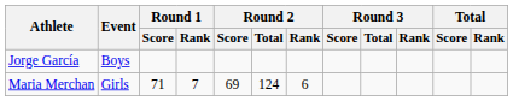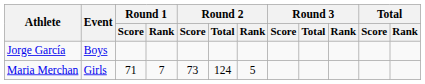 <table class="wikitable" style="font-size:90%">
 <tr>
 <th rowspan="2">Athlete</th>
 <th rowspan="2">Event</th>
 <th colspan="2">Round 1</th>
 <th colspan="3">Round 2</th>
 <th colspan="3">Round 3</th>
 <th colspan="2">Total</th>
 </tr>
 <tr style="font-size:95%">
 <th>Score</th>
 <th>Rank</th>
 <th>Score</th>
 <th>Total</th>
 <th>Rank</th>
 <th>Score</th>
 <th>Total</th>
 <th>Rank</th>
 <th>Score</th>
 <th>Rank</th>
 </tr>
 <tr align=center>
 <td align=left><a href='#'>Jorge García</a></td>
 <td align=left><a href='#'>Boys</a></td>
 <td></td>
 <td></td>
 <td></td>
 <td></td>
 <td></td>
 <td></td>
 <td></td>
 <td></td>
 <td></td>
 <td></td>
 </tr>
 <tr align=center>
 <td align=left><a href='#'>Maria Merchan</a></td>
 <td align=left><a href='#'>Girls</a></td>
 <td>71</td>
 <td>7</td>
-<td>69</td>
+<td>73</td>
 <td>124</td>
-<td>6</td>
+<td>5</td>
 <td></td>
 <td></td>
 <td></td>
 <td></td>
 <td></td>
 </tr>
 </table>
